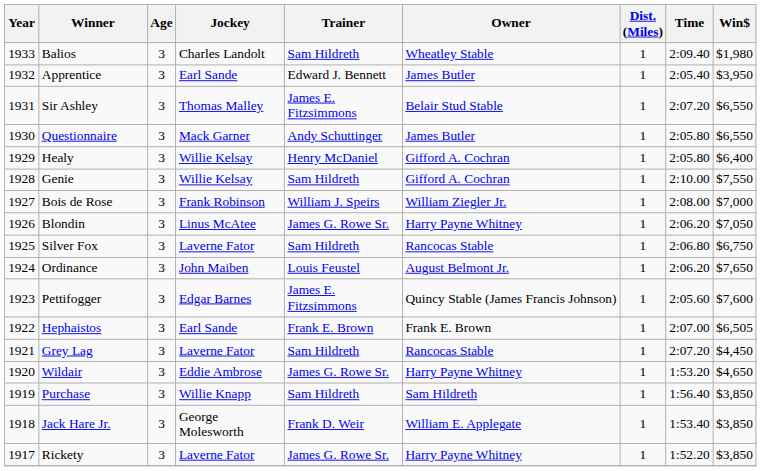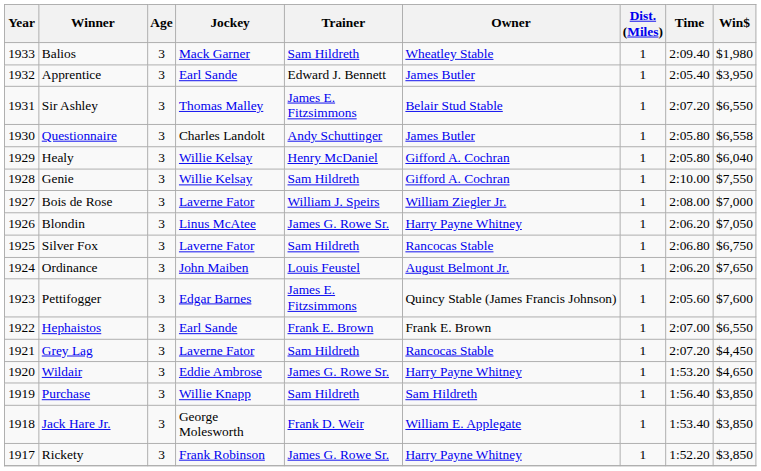 <table class="wikitable sortable" style="font-size:90%">
 <tr>
 <th style="width:30px">Year<br></th>
 <th style="width:110px">Winner<br></th>
 <th style="width:20px">Age<br></th>
 <th style="width:110px">Jockey<br></th>
 <th style="width:120px">Trainer<br></th>
 <th>Owner<br></th>
 <th style="width:25px"><a href='#'>Dist.</a><br> (<a href='#'>Miles</a>)</th>
 <th style="width:25px">Time<br></th>
 <th style="width:25px">Win$<br></th>
 </tr>
 <tr>
 <td align=center>1933</td>
 <td>Balios</td>
 <td align=center>3</td>
-<td>Charles Landolt</td>
+<td><a href='#'>Mack Garner</a></td>
 <td><a href='#'>Sam Hildreth</a></td>
 <td><a href='#'>Wheatley Stable</a></td>
 <td align=center>1</td>
 <td>2:09.40</td>
 <td>$1,980</td>
 </tr>
 <tr>
 <td align=center>1932</td>
 <td>Apprentice</td>
 <td align=center>3</td>
 <td><a href='#'>Earl Sande</a></td>
 <td>Edward J. Bennett</td>
 <td><a href='#'>James Butler</a></td>
 <td align=center>1</td>
 <td>2:05.40</td>
 <td>$3,950</td>
 </tr>
 <tr>
 <td align=center>1931</td>
 <td>Sir Ashley</td>
 <td align=center>3</td>
 <td><a href='#'>Thomas Malley</a></td>
 <td><a href='#'>James E. Fitzsimmons</a></td>
 <td><a href='#'>Belair Stud Stable</a></td>
 <td align=center>1</td>
 <td>2:07.20</td>
 <td>$6,550</td>
 </tr>
 <tr>
 <td align=center>1930</td>
 <td><a href='#'>Questionnaire</a></td>
 <td align=center>3</td>
-<td><a href='#'>Mack Garner</a></td>
+<td>Charles Landolt</td>
 <td><a href='#'>Andy Schuttinger</a></td>
 <td><a href='#'>James Butler</a></td>
 <td align=center>1</td>
 <td>2:05.80</td>
-<td>$6,550</td>
+<td>$6,558</td>
 </tr>
 <tr>
 <td align=center>1929</td>
 <td>Healy</td>
 <td align=center>3</td>
 <td><a href='#'>Willie Kelsay</a></td>
 <td><a href='#'>Henry McDaniel</a></td>
 <td><a href='#'>Gifford A. Cochran</a></td>
 <td align=center>1</td>
 <td>2:05.80</td>
-<td>$6,400</td>
+<td>$6,040</td>
 </tr>
 <tr>
 <td align=center>1928</td>
 <td>Genie</td>
 <td align=center>3</td>
 <td><a href='#'>Willie Kelsay</a></td>
 <td><a href='#'>Sam Hildreth</a></td>
 <td><a href='#'>Gifford A. Cochran</a></td>
 <td align=center>1</td>
 <td>2:10.00</td>
 <td>$7,550</td>
 </tr>
 <tr>
 <td align=center>1927</td>
 <td>Bois de Rose</td>
 <td align=center>3</td>
-<td><a href='#'>Frank Robinson</a></td>
+<td><a href='#'>Laverne Fator</a></td>
 <td><a href='#'>William J. Speirs</a></td>
 <td><a href='#'>William Ziegler Jr.</a></td>
 <td align=center>1</td>
 <td>2:08.00</td>
 <td>$7,000</td>
 </tr>
 <tr>
 <td align=center>1926</td>
 <td>Blondin</td>
 <td align=center>3</td>
 <td><a href='#'>Linus McAtee</a></td>
 <td><a href='#'>James G. Rowe Sr.</a></td>
 <td><a href='#'>Harry Payne Whitney</a></td>
 <td align=center>1</td>
 <td>2:06.20</td>
 <td>$7,050</td>
 </tr>
 <tr>
 <td align=center>1925</td>
 <td>Silver Fox</td>
 <td align=center>3</td>
 <td><a href='#'>Laverne Fator</a></td>
 <td><a href='#'>Sam Hildreth</a></td>
 <td><a href='#'>Rancocas Stable</a></td>
 <td align=center>1</td>
 <td>2:06.80</td>
 <td>$6,750</td>
 </tr>
 <tr>
 <td align=center>1924</td>
 <td>Ordinance</td>
 <td align=center>3</td>
 <td><a href='#'>John Maiben</a></td>
 <td><a href='#'>Louis Feustel</a></td>
 <td><a href='#'>August Belmont Jr.</a></td>
 <td align=center>1</td>
 <td>2:06.20</td>
 <td>$7,650</td>
 </tr>
 <tr>
 <td align=center>1923</td>
 <td>Pettifogger</td>
 <td align=center>3</td>
 <td><a href='#'>Edgar Barnes</a></td>
 <td><a href='#'>James E. Fitzsimmons</a></td>
 <td>Quincy Stable (James Francis Johnson)</td>
 <td align=center>1</td>
 <td>2:05.60</td>
 <td>$7,600</td>
 </tr>
 <tr>
 <td align=center>1922</td>
 <td><a href='#'>Hephaistos</a></td>
 <td align=center>3</td>
 <td><a href='#'>Earl Sande</a></td>
 <td><a href='#'>Frank E. Brown</a></td>
 <td>Frank E. Brown</td>
 <td align=center>1</td>
 <td>2:07.00</td>
-<td>$6,505</td>
+<td>$6,550</td>
 </tr>
 <tr>
 <td align=center>1921</td>
 <td><a href='#'>Grey Lag</a></td>
 <td align=center>3</td>
 <td><a href='#'>Laverne Fator</a></td>
 <td><a href='#'>Sam Hildreth</a></td>
 <td><a href='#'>Rancocas Stable</a></td>
 <td align=center>1</td>
 <td>2:07.20</td>
 <td>$4,450</td>
 </tr>
 <tr>
 <td align=center>1920</td>
 <td><a href='#'>Wildair</a></td>
 <td align=center>3</td>
 <td><a href='#'>Eddie Ambrose</a></td>
 <td><a href='#'>James G. Rowe Sr.</a></td>
 <td><a href='#'>Harry Payne Whitney</a></td>
 <td align=center>1</td>
 <td>1:53.20</td>
 <td>$4,650</td>
 </tr>
 <tr>
 <td align=center>1919</td>
 <td><a href='#'>Purchase</a></td>
 <td align=center>3</td>
 <td><a href='#'>Willie Knapp</a></td>
 <td><a href='#'>Sam Hildreth</a></td>
 <td><a href='#'>Sam Hildreth</a></td>
 <td align=center>1</td>
 <td>1:56.40</td>
 <td>$3,850</td>
 </tr>
 <tr>
 <td align=center>1918</td>
 <td><a href='#'>Jack Hare Jr.</a></td>
 <td align=center>3</td>
 <td>George Molesworth</td>
 <td><a href='#'>Frank D. Weir</a></td>
 <td><a href='#'>William E. Applegate</a></td>
 <td align=center>1</td>
 <td>1:53.40</td>
 <td>$3,850</td>
 </tr>
 <tr>
 <td align=center>1917</td>
 <td>Rickety</td>
 <td align=center>3</td>
-<td><a href='#'>Laverne Fator</a></td>
+<td><a href='#'>Frank Robinson</a></td>
 <td><a href='#'>James G. Rowe Sr.</a></td>
 <td><a href='#'>Harry Payne Whitney</a></td>
 <td align=center>1</td>
 <td>1:52.20</td>
 <td>$3,850</td>
 </tr>
 <tr>
 </tr>
 </table>
